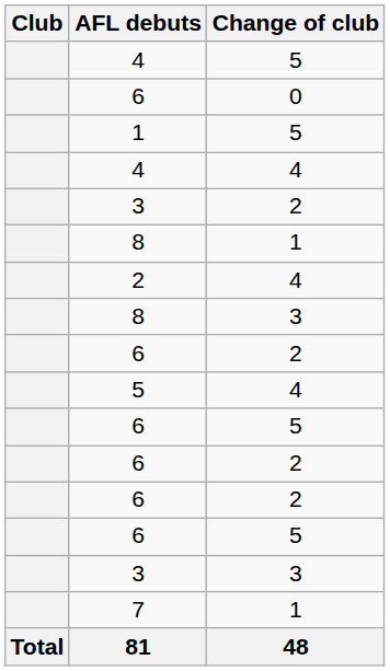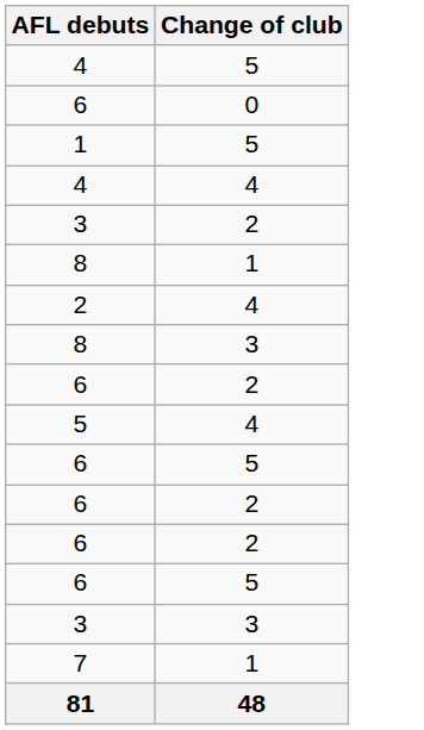 <table class="wikitable plainrowheaders sortable" style="text-align:center;">
 <tr>
-<th scope="col">Club</th>
 <th scope="col">AFL debuts</th>
 <th scope="col">Change of club</th>
 </tr>
 <tr>
-<th scope="row"></th>
 <td>4</td>
 <td>5</td>
 </tr>
 <tr>
-<th scope="row"></th>
 <td>6</td>
 <td>0</td>
 </tr>
 <tr>
-<th scope="row"></th>
 <td>1</td>
 <td>5</td>
 </tr>
 <tr>
-<th scope="row"></th>
 <td>4</td>
 <td>4</td>
 </tr>
 <tr>
-<th scope="row"></th>
 <td>3</td>
 <td>2</td>
 </tr>
 <tr>
-<th scope="row"></th>
 <td>8</td>
 <td>1</td>
 </tr>
 <tr>
-<th scope="row"></th>
 <td>2</td>
 <td>4</td>
 </tr>
 <tr>
-<th scope="row"></th>
 <td>8</td>
 <td>3</td>
 </tr>
 <tr>
-<th scope="row"></th>
 <td>6</td>
 <td>2</td>
 </tr>
 <tr>
-<th scope="row"></th>
 <td>5</td>
 <td>4</td>
 </tr>
 <tr>
-<th scope="row"></th>
 <td>6</td>
 <td>5</td>
 </tr>
 <tr>
-<th scope="row"></th>
 <td>6</td>
 <td>2</td>
 </tr>
 <tr>
-<th scope="row"></th>
 <td>6</td>
 <td>2</td>
 </tr>
 <tr>
-<th scope="row"></th>
 <td>6</td>
 <td>5</td>
 </tr>
 <tr>
-<th scope="row"></th>
 <td>3</td>
 <td>3</td>
 </tr>
 <tr>
-<th scope="row"></th>
 <td>7</td>
 <td>1</td>
 </tr>
 <tr class="sortbottom">
-<th>Total</th>
 <th>81</th>
 <th>48</th>
 </tr>
 </table>
